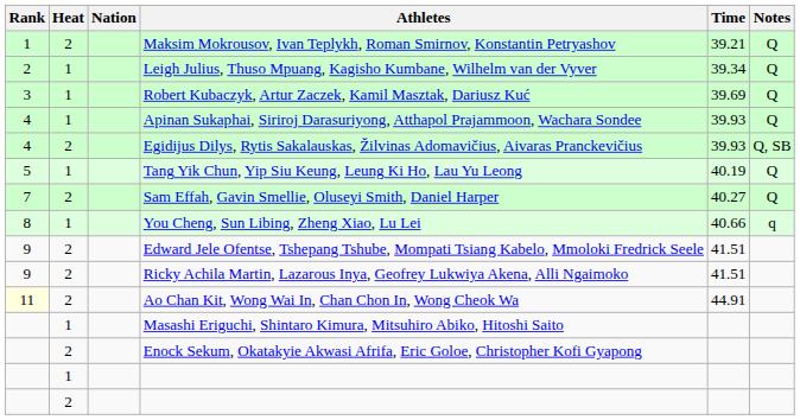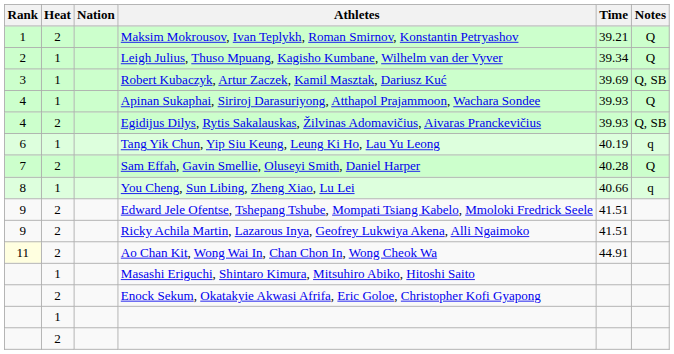 <table class="wikitable sortable" style="text-align:center;font-size:95%">
 <tr>
 <th>Rank</th>
 <th>Heat</th>
 <th>Nation</th>
 <th>Athletes</th>
 <th>Time</th>
 <th>Notes</th>
 </tr>
 <tr bgcolor=ccffcc>
 <td>1</td>
 <td>2</td>
 <td align=left></td>
 <td align=left><a href='#'>Maksim Mokrousov</a>, <a href='#'>Ivan Teplykh</a>, <a href='#'>Roman Smirnov</a>, <a href='#'>Konstantin Petryashov</a></td>
 <td>39.21</td>
 <td>Q</td>
 </tr>
 <tr bgcolor=ccffcc>
 <td>2</td>
 <td>1</td>
 <td align=left></td>
 <td align=left><a href='#'>Leigh Julius</a>, <a href='#'>Thuso Mpuang</a>, <a href='#'>Kagisho Kumbane</a>, <a href='#'>Wilhelm van der Vyver</a></td>
 <td>39.34</td>
 <td>Q</td>
 </tr>
 <tr bgcolor=ccffcc>
 <td>3</td>
 <td>1</td>
 <td align=left></td>
 <td align=left><a href='#'>Robert Kubaczyk</a>, <a href='#'>Artur Zaczek</a>, <a href='#'>Kamil Masztak</a>, <a href='#'>Dariusz Kuć</a></td>
 <td>39.69</td>
-<td>Q</td>
+<td>Q, SB</td>
 </tr>
 <tr bgcolor=ccffcc>
 <td>4</td>
 <td>1</td>
 <td align=left></td>
 <td align=left><a href='#'>Apinan Sukaphai</a>, <a href='#'>Siriroj Darasuriyong</a>, <a href='#'>Atthapol Prajammoon</a>, <a href='#'>Wachara Sondee</a></td>
 <td>39.93</td>
 <td>Q</td>
 </tr>
 <tr bgcolor=ccffcc>
 <td>4</td>
 <td>2</td>
 <td align=left></td>
 <td align=left><a href='#'>Egidijus Dilys</a>, <a href='#'>Rytis Sakalauskas</a>, <a href='#'>Žilvinas Adomavičius</a>, <a href='#'>Aivaras Pranckevičius</a></td>
 <td>39.93</td>
 <td>Q, SB</td>
 </tr>
 <tr bgcolor=ddffdd>
-<td>5</td>
+<td>6</td>
 <td>1</td>
 <td align=left></td>
 <td align=left><a href='#'>Tang Yik Chun</a>, <a href='#'>Yip Siu Keung</a>, <a href='#'>Leung Ki Ho</a>, <a href='#'>Lau Yu Leong</a></td>
 <td>40.19</td>
-<td>Q</td>
+<td>q</td>
 </tr>
 <tr bgcolor=ccffcc>
 <td>7</td>
 <td>2</td>
 <td align=left></td>
 <td align=left><a href='#'>Sam Effah</a>, <a href='#'>Gavin Smellie</a>, <a href='#'>Oluseyi Smith</a>, <a href='#'>Daniel Harper</a></td>
-<td>40.27</td>
+<td>40.28</td>
 <td>Q</td>
 </tr>
 <tr bgcolor=ddffdd>
 <td>8</td>
 <td>1</td>
 <td align=left></td>
 <td align=left><a href='#'>You Cheng</a>, <a href='#'>Sun Libing</a>, <a href='#'>Zheng Xiao</a>, <a href='#'>Lu Lei</a></td>
 <td>40.66</td>
 <td>q</td>
 </tr>
 <tr>
 <td>9</td>
 <td>2</td>
 <td align=left></td>
 <td align=left><a href='#'>Edward Jele Ofentse</a>, <a href='#'>Tshepang Tshube</a>, <a href='#'>Mompati Tsiang Kabelo</a>, <a href='#'>Mmoloki Fredrick Seele</a></td>
 <td>41.51</td>
 <td></td>
 </tr>
 <tr>
 <td>9</td>
 <td>2</td>
 <td align=left></td>
 <td align=left><a href='#'>Ricky Achila Martin</a>, <a href='#'>Lazarous Inya</a>, <a href='#'>Geofrey Lukwiya Akena</a>, <a href='#'>Alli Ngaimoko</a></td>
 <td>41.51</td>
 <td></td>
 </tr>
 <tr>
 <td style="background: lightyellow;">11</td>
 <td>2</td>
 <td align=left></td>
 <td align=left><a href='#'>Ao Chan Kit</a>, <a href='#'>Wong Wai In</a>, <a href='#'>Chan Chon In</a>, <a href='#'>Wong Cheok Wa</a></td>
 <td>44.91</td>
 <td></td>
 </tr>
 <tr>
 <td></td>
 <td>1</td>
 <td align=left></td>
 <td align=left><a href='#'>Masashi Eriguchi</a>, <a href='#'>Shintaro Kimura</a>, <a href='#'>Mitsuhiro Abiko</a>, <a href='#'>Hitoshi Saito</a></td>
 <td></td>
 <td></td>
 </tr>
 <tr>
 <td></td>
 <td>2</td>
 <td align=left></td>
 <td align=left><a href='#'>Enock Sekum</a>, <a href='#'>Okatakyie Akwasi Afrifa</a>, <a href='#'>Eric Goloe</a>, <a href='#'>Christopher Kofi Gyapong</a></td>
 <td></td>
 <td></td>
 </tr>
 <tr>
 <td></td>
 <td>1</td>
 <td align=left></td>
 <td align=left></td>
 <td></td>
 <td></td>
 </tr>
 <tr>
 <td></td>
 <td>2</td>
 <td align=left></td>
 <td align=left></td>
 <td></td>
 <td></td>
 </tr>
 </table>
